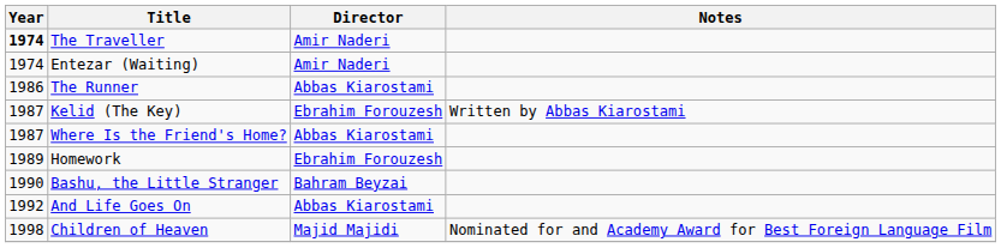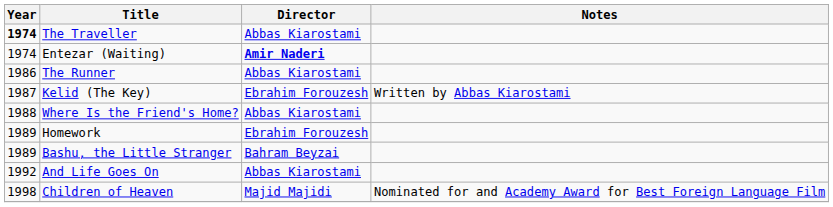 <table class="wikitable sortable">
 <tr>
 <th>Year</th>
 <th>Title</th>
 <th>Director</th>
 <th class="unsortable">Notes</th>
 </tr>
 <tr>
 <td><strong>1974</strong></td>
 <td><a href='#'>The Traveller</a></td>
-<td><a href='#'>Amir Naderi</a></td>
+<td><a href='#'>Abbas Kiarostami</a></td>
 <td></td>
 </tr>
 <tr>
 <td>1974</td>
 <td>Entezar (Waiting)</td>
-<td><a href='#'>Amir Naderi</a></td>
+<td><strong><a href='#'>Amir Naderi</a></strong></td>
 <td></td>
 </tr>
 <tr>
 <td>1986</td>
 <td><a href='#'>The Runner</a></td>
 <td><a href='#'>Abbas Kiarostami</a></td>
 <td></td>
 </tr>
 <tr>
 <td>1987</td>
 <td><a href='#'>Kelid</a> (The Key)</td>
 <td><a href='#'>Ebrahim Forouzesh</a></td>
 <td>Written by <a href='#'>Abbas Kiarostami</a></td>
 </tr>
 <tr>
-<td>1987</td>
+<td>1988</td>
 <td><a href='#'>Where Is the Friend's Home?</a></td>
 <td><a href='#'>Abbas Kiarostami</a></td>
 <td></td>
 </tr>
 <tr>
 <td>1989</td>
 <td>Homework</td>
 <td><a href='#'>Ebrahim Forouzesh</a></td>
 <td></td>
 </tr>
 <tr>
-<td>1990</td>
+<td>1989</td>
 <td><a href='#'>Bashu, the Little Stranger</a></td>
 <td><a href='#'>Bahram Beyzai</a></td>
 <td></td>
 </tr>
 <tr>
 <td>1992</td>
 <td><a href='#'>And Life Goes On</a></td>
 <td><a href='#'>Abbas Kiarostami</a></td>
 <td></td>
 </tr>
 <tr>
 <td>1998</td>
 <td><a href='#'>Children of Heaven</a></td>
 <td><a href='#'>Majid Majidi</a></td>
 <td>Nominated for and <a href='#'>Academy Award</a> for <a href='#'>Best Foreign Language Film</a></td>
 </tr>
 <tr>
 </tr>
 </table>
